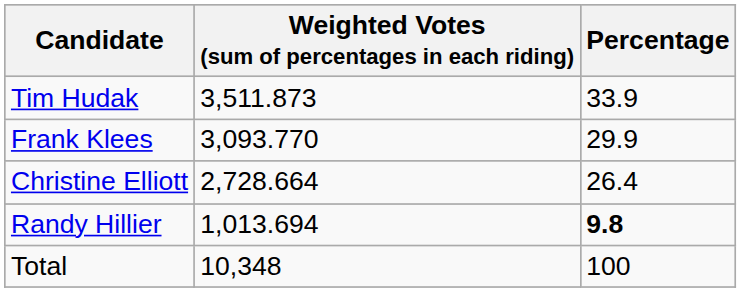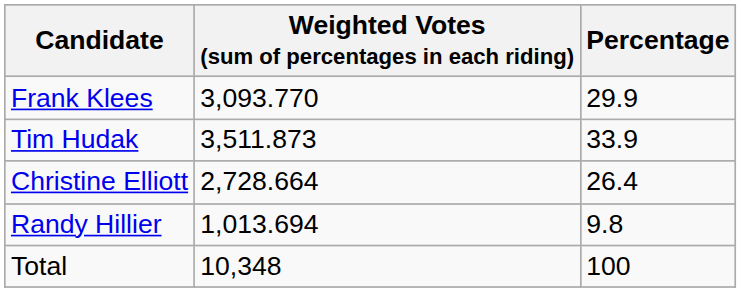 <table class="wikitable">
 <tr>
 <th>Candidate</th>
 <th>Weighted Votes<br><small>(sum of percentages in each riding)</small></th>
 <th>Percentage</th>
 </tr>
 <tr>
+<td><a href='#'>Frank Klees</a></td>
+<td>3,093.770</td>
+<td>29.9</td>
+</tr>
+<tr>
 <td><a href='#'>Tim Hudak</a></td>
 <td>3,511.873</td>
 <td>33.9</td>
-</tr>
-<tr>
-<td><a href='#'>Frank Klees</a></td>
-<td>3,093.770</td>
-<td>29.9</td>
 </tr>
 <tr>
 <td><a href='#'>Christine Elliott</a></td>
 <td>2,728.664</td>
 <td>26.4</td>
 </tr>
 <tr>
 <td><a href='#'>Randy Hillier</a></td>
 <td>1,013.694</td>
-<td><strong>9.8</strong></td>
+<td>9.8</td>
 </tr>
 <tr>
 <td>Total</td>
 <td>10,348</td>
 <td>100</td>
 </tr>
 </table>
